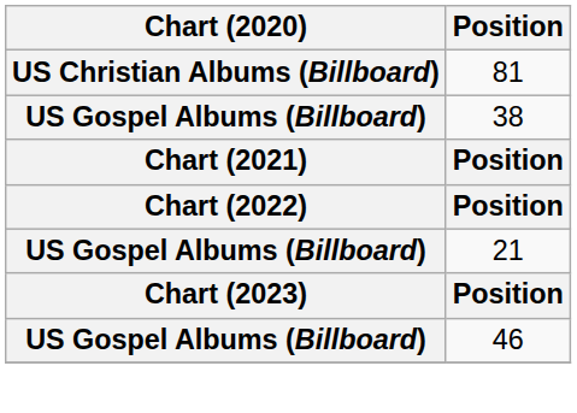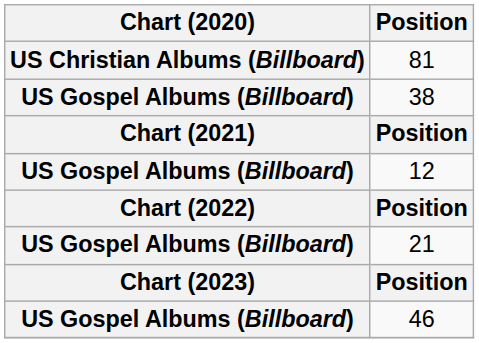 <table class="wikitable plainrowheaders" style="text-align:center">
 <tr>
 <th scope="col">Chart (2020)</th>
 <th scope="col">Position</th>
 </tr>
 <tr>
 <th scope="row">US Christian Albums (<em>Billboard</em>)</th>
 <td>81</td>
 </tr>
 <tr>
 <th scope="row">US Gospel Albums (<em>Billboard</em>)</th>
 <td>38</td>
 </tr>
 <tr>
 <th scope="col">Chart (2021)</th>
 <th scope="col">Position</th>
+</tr>
+<tr>
+<th scope="row">US Gospel Albums (<em>Billboard</em>)</th>
+<td>12</td>
 </tr>
 <tr>
 <th scope="col">Chart (2022)</th>
 <th scope="col">Position</th>
 </tr>
 <tr>
 <th scope="row">US Gospel Albums (<em>Billboard</em>)</th>
 <td>21</td>
 </tr>
 <tr>
 <th scope="col">Chart (2023)</th>
 <th scope="col">Position</th>
 </tr>
 <tr>
 <th scope="row">US Gospel Albums (<em>Billboard</em>)</th>
 <td>46</td>
 </tr>
 <tr>
 </tr>
 </table>
